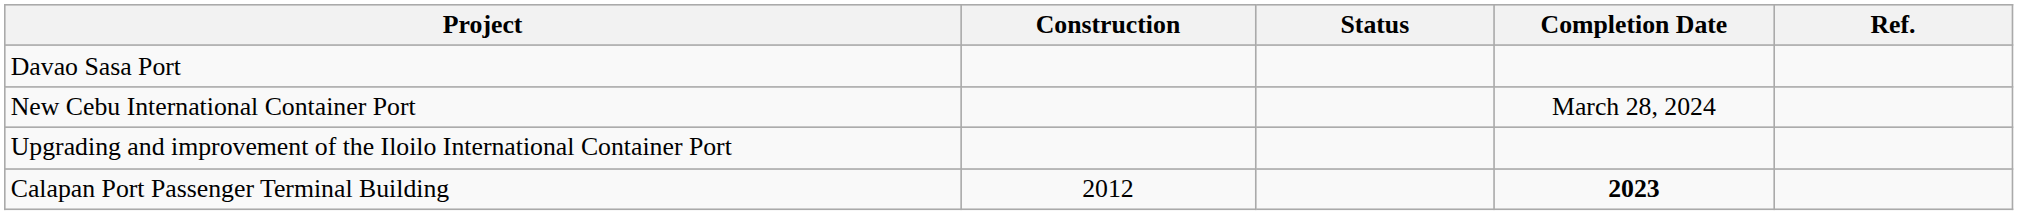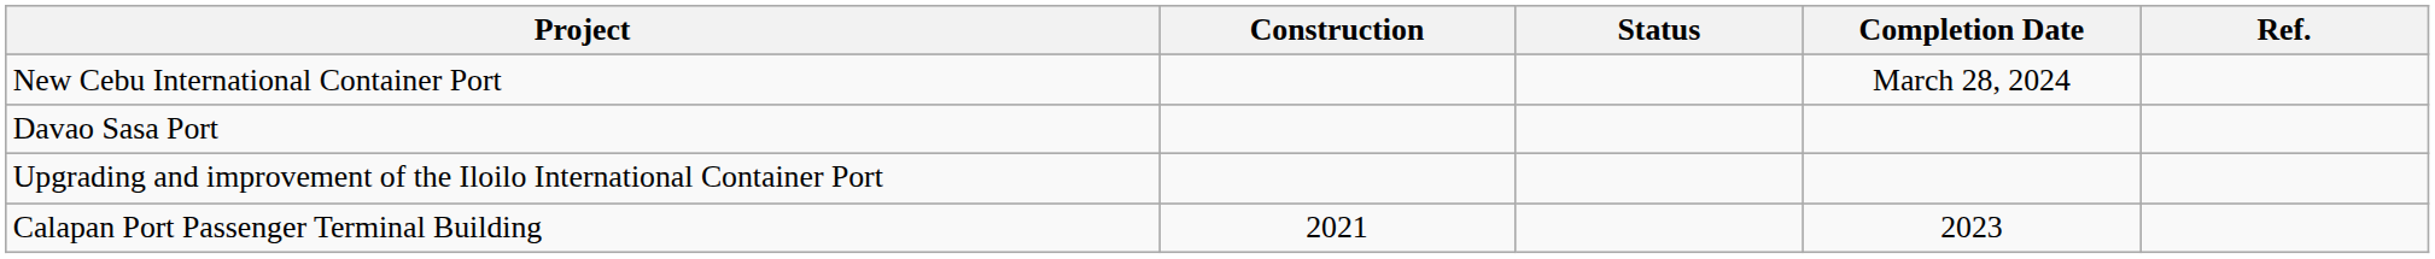 <table class="wikitable">
 <tr>
 <th scope="col" style="width:20%;">Project</th>
 <th scope="col" style="width:5%;">Construction</th>
 <th scope="col" style="width:5%;">Status</th>
 <th scope="col" style="width:5%;">Completion Date</th>
 <th scope="col" style="width:5%;">Ref.</th>
 </tr>
 <tr>
+<td>New Cebu International Container Port</td>
+<td style="text-align:center;"></td>
+<td></td>
+<td style="text-align:center;">March 28, 2024</td>
+<td></td>
+</tr>
+<tr>
 <td>Davao Sasa Port</td>
 <td style="text-align:center;"></td>
 <td></td>
 <td style="text-align:center;"></td>
-<td></td>
-</tr>
-<tr>
-<td>New Cebu International Container Port</td>
-<td style="text-align:center;"></td>
-<td></td>
-<td style="text-align:center;">March 28, 2024</td>
 <td></td>
 </tr>
 <tr>
 <td>Upgrading and improvement of the Iloilo International Container Port</td>
 <td style="text-align:center;"></td>
 <td></td>
 <td style="text-align:center;"></td>
 <td></td>
 </tr>
 <tr>
 <td>Calapan Port Passenger Terminal Building</td>
-<td style="text-align:center;">2012</td>
+<td style="text-align:center;">2021</td>
 <td></td>
-<td style="text-align:center;"><strong>2023</strong></td>
+<td style="text-align:center;">2023</td>
 <td></td>
 </tr>
 </table>
